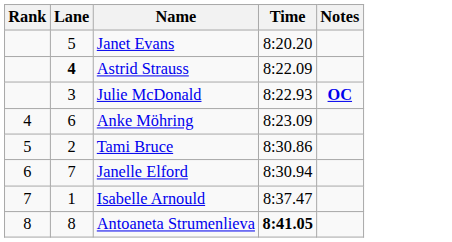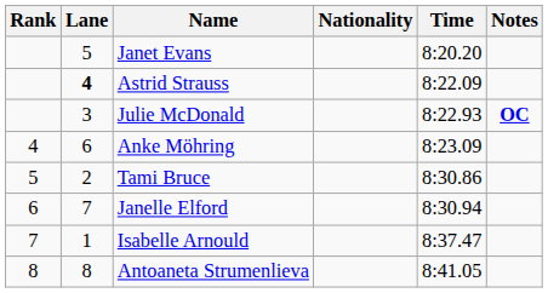 <table class="wikitable sortable" style="text-align:center">
 <tr>
 <th>Rank</th>
 <th>Lane</th>
 <th>Name</th>
+<th>Nationality</th>
 <th>Time</th>
 <th>Notes</th>
 </tr>
 <tr>
 <td></td>
 <td>5</td>
 <td align=left><a href='#'>Janet Evans</a></td>
+<td align=left></td>
 <td>8:20.20</td>
 <td></td>
 </tr>
 <tr>
 <td></td>
 <td><strong>4</strong></td>
 <td align=left><a href='#'>Astrid Strauss</a></td>
+<td align=left></td>
 <td>8:22.09</td>
 <td></td>
 </tr>
 <tr>
 <td></td>
 <td>3</td>
 <td align=left><a href='#'>Julie McDonald</a></td>
+<td align=left></td>
 <td>8:22.93</td>
 <td><strong><a href='#'>OC</a></strong></td>
 </tr>
 <tr>
 <td>4</td>
 <td>6</td>
 <td align=left><a href='#'>Anke Möhring</a></td>
+<td align=left></td>
 <td>8:23.09</td>
 <td></td>
 </tr>
 <tr>
 <td>5</td>
 <td>2</td>
 <td align=left><a href='#'>Tami Bruce</a></td>
+<td align=left></td>
 <td>8:30.86</td>
 <td></td>
 </tr>
 <tr>
 <td>6</td>
 <td>7</td>
 <td align=left><a href='#'>Janelle Elford</a></td>
+<td align=left></td>
 <td>8:30.94</td>
 <td></td>
 </tr>
 <tr>
 <td>7</td>
 <td>1</td>
 <td align=left><a href='#'>Isabelle Arnould</a></td>
+<td align=left></td>
 <td>8:37.47</td>
 <td></td>
 </tr>
 <tr>
 <td>8</td>
 <td>8</td>
 <td align=left><a href='#'>Antoaneta Strumenlieva</a></td>
-<td><strong>8:41.05</strong></td>
+<td align=left></td>
+<td>8:41.05</td>
 <td></td>
 </tr>
 </table>
